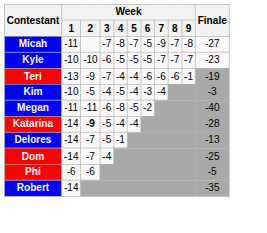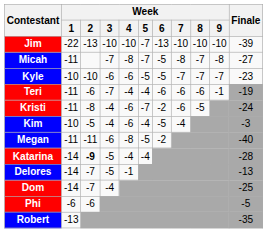 <table class="wikitable" style="text-align:center;" align="center;">
 <tr>
 <th rowspan="2">Contestant</th>
 <th colspan="9">Week</th>
 <th rowspan="2">Finale</th>
 </tr>
 <tr>
 <th>1</th>
 <th>2</th>
 <th>3</th>
 <th>4</th>
 <th>5</th>
 <th>6</th>
 <th>7</th>
 <th>8</th>
 <th>9</th>
 </tr>
 <tr>
+<td style="background:red;color:white;"><strong>Jim</strong></td>
+<td>-22</td>
+<td>-13</td>
+<td>-10</td>
+<td>-10</td>
+<td>-7</td>
+<td>-13</td>
+<td>-10</td>
+<td>-10</td>
+<td>-10</td>
+<td>-39</td>
+</tr>
+<tr>
 <td style="background:blue;color:white;"><strong>Micah</strong></td>
 <td -11>-11</td>
 <td></td>
 <td>-7</td>
 <td>-8</td>
 <td>-7</td>
 <td>-5</td>
-<td>-9</td>
+<td>-8</td>
 <td>-7</td>
 <td>-8</td>
 <td>-27</td>
 </tr>
 <tr>
 <td style="background:blue;color:white;"><strong>Kyle</strong></td>
 <td>-10</td>
 <td>-10</td>
 <td>-6</td>
-<td>-5</td>
+<td>-6</td>
 <td>-5</td>
 <td>-5</td>
 <td>-7</td>
 <td>-7</td>
 <td>-7</td>
 <td>-23</td>
 </tr>
 <tr>
 <td style="background:red;color:white;"><strong>Teri</strong></td>
-<td>-13</td>
-<td>-9</td>
+<td>-11</td>
+<td>-6</td>
 <td>-7</td>
 <td>-4</td>
 <td>-4</td>
 <td>-6</td>
 <td>-6</td>
 <td>-6</td>
 <td>-1</td>
 <td style="background:darkgrey;">-19</td>
 </tr>
 <tr>
+<td style="background:red;color:white;"><strong>Kristi</strong></td>
+<td>-11</td>
+<td>-8</td>
+<td>-4</td>
+<td>-6</td>
+<td>-7</td>
+<td>-2</td>
+<td>-6</td>
+<td>-5</td>
+<td colspan="1" style="background:darkgrey;"></td>
+<td style="background:darkgrey;">-24</td>
+</tr>
+<tr>
 <td style="background:blue;color:white;"><strong>Kim</strong></td>
 <td>-10</td>
 <td>-5</td>
 <td>-4</td>
+<td>-6</td>
+<td>-4</td>
 <td>-5</td>
-<td>-4</td>
-<td>-3</td>
 <td>-4</td>
 <td colspan="2" style="background:darkgrey;"></td>
 <td style="background:darkgrey;">-3</td>
 </tr>
 <tr>
 <td style="background:blue;color:white;"><strong>Megan</strong></td>
 <td>-11</td>
 <td>-11</td>
 <td>-6</td>
 <td>-8</td>
 <td>-5</td>
 <td>-2</td>
 <td colspan="3" style="background:darkgrey;"></td>
 <td style="background:darkgrey;">-40</td>
 </tr>
 <tr>
 <td style="background:red;color:white;"><strong>Katarina</strong></td>
 <td>-14</td>
 <td><strong>-9</strong></td>
 <td>-5</td>
 <td>-4</td>
 <td>-4</td>
 <td colspan="4" style="background:darkgrey;"></td>
 <td style="background:darkgrey;">-28</td>
 </tr>
 <tr>
 <td style="background:blue;color:white;"><strong>Delores</strong></td>
 <td>-14</td>
 <td>-7</td>
 <td>-5</td>
 <td>-1</td>
 <td colspan="5" style="background:darkgrey;"></td>
 <td style="background:darkgrey;">-13</td>
 </tr>
 <tr>
 <td style="background:red;color:white;"><strong>Dom</strong></td>
 <td>-14</td>
 <td>-7</td>
 <td>-4</td>
 <td colspan="6" style="background:darkgrey;"></td>
 <td style="background:darkgrey;">-25</td>
 </tr>
 <tr>
 <td style="background:red;color:white;"><strong>Phi</strong></td>
 <td>-6</td>
 <td>-6</td>
 <td colspan="7" style="background:darkgrey;"></td>
 <td style="background:darkgrey;">-5</td>
 </tr>
 <tr>
 <td style="background:blue;color:white;"><strong>Robert</strong></td>
-<td>-14</td>
+<td>-13</td>
 <td colspan="8" style="background:darkgrey;"></td>
 <td style="background:darkgrey;">-35</td>
 </tr>
 </table>
